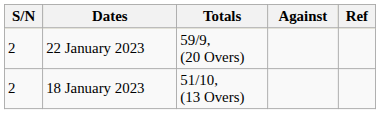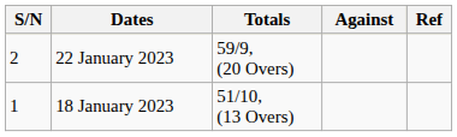 <table class="wikitable"  style="width: 400px;">
 <tr bgcolor=#bdb76b>
 <th>S/N</th>
 <th>Dates</th>
 <th>Totals</th>
 <th>Against</th>
 <th>Ref</th>
 </tr>
 <tr>
 <td>2</td>
 <td>22 January 2023</td>
 <td>59/9,<br>(20 Overs)</td>
 <td></td>
 <td></td>
 </tr>
 <tr>
-<td>2</td>
+<td>1</td>
 <td>18 January 2023</td>
 <td>51/10,<br>(13 Overs)</td>
 <td></td>
 <td></td>
 </tr>
 </table>
